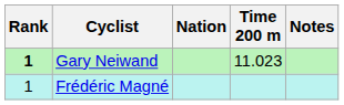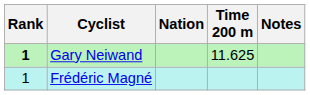 <table class="wikitable sortable" style="text-align:center">
 <tr>
 <th>Rank</th>
 <th>Cyclist</th>
 <th>Nation</th>
 <th>Time<br>200 m</th>
 <th>Notes</th>
 </tr>
 <tr bgcolor=bbf3bb>
 <td><strong>1</strong></td>
 <td align=left><a href='#'>Gary Neiwand</a></td>
 <td align=left></td>
-<td>11.023</td>
+<td>11.625</td>
 <td></td>
 </tr>
 <tr bgcolor=bbf3f>
 <td>1</td>
 <td align=left><a href='#'>Frédéric Magné</a></td>
 <td align=left></td>
 <td></td>
 <td></td>
 </tr>
 </table>
